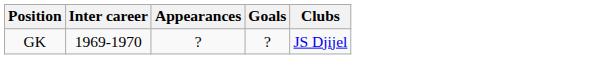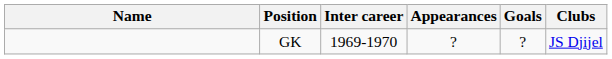 <table class="wikitable sortable" style="text-align: center;">
 <tr>
+<th style="width:16em">Name</th>
 <th>Position</th>
 <th>Inter career</th>
 <th>Appearances</th>
 <th>Goals</th>
 <th>Clubs</th>
 </tr>
 <tr>
+<td align="left"></td>
 <td>GK</td>
 <td>1969-1970</td>
 <td>?</td>
 <td>?</td>
 <td><a href='#'>JS Djijel</a></td>
 </tr>
 </table>
